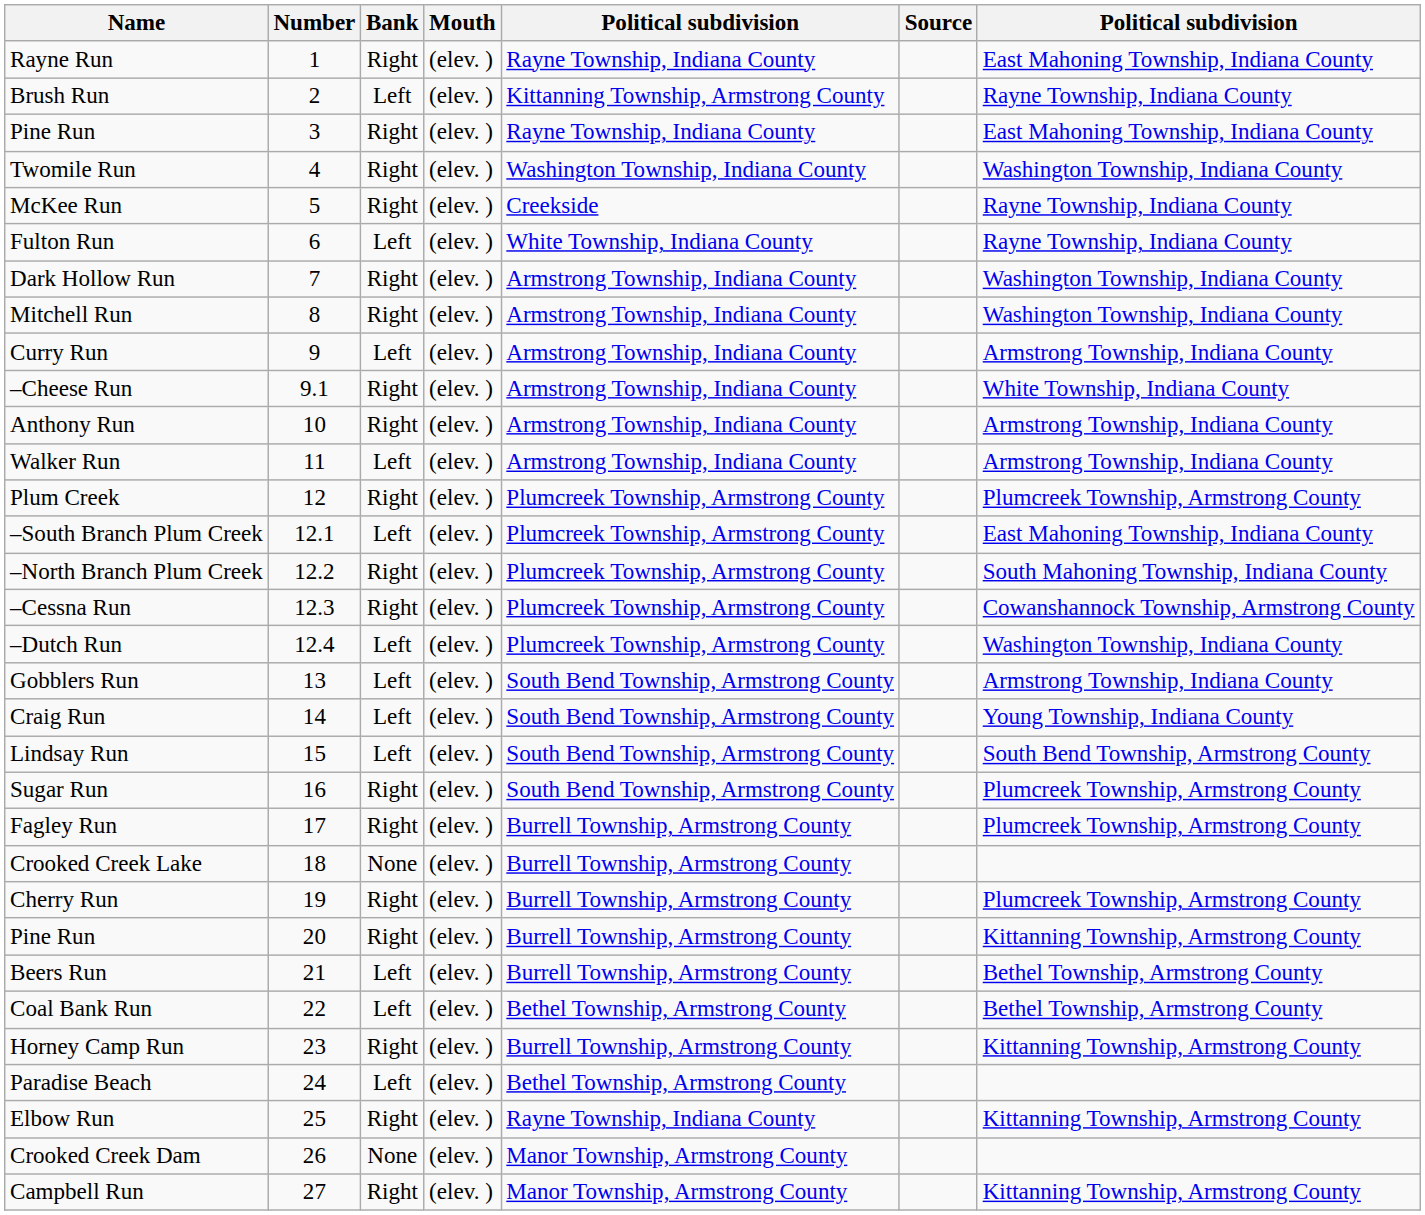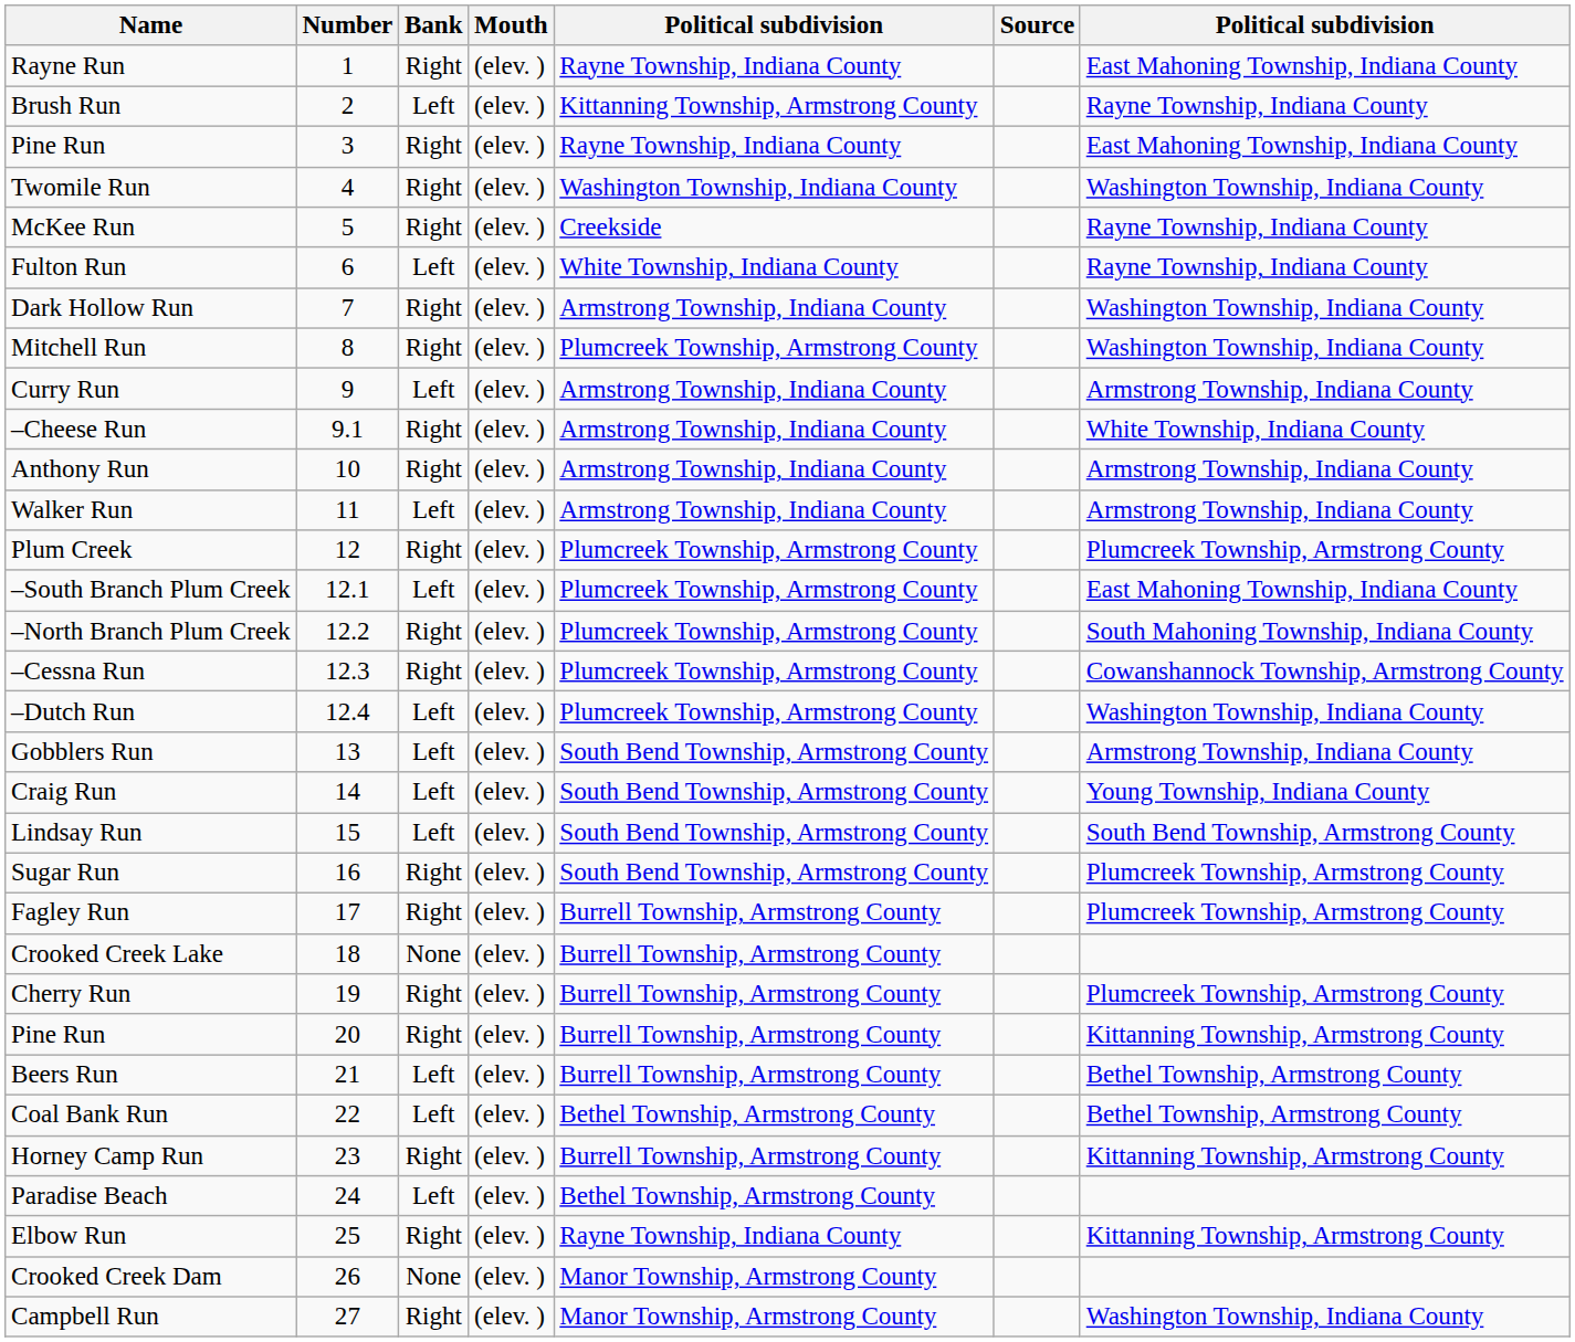 <table class="wikitable sortable">
 <tr>
 <th>Name</th>
 <th>Number</th>
 <th>Bank</th>
 <th>Mouth</th>
 <th>Political subdivision</th>
 <th>Source</th>
 <th>Political subdivision</th>
 </tr>
 <tr>
 <td>Rayne Run</td>
 <td style="text-align: center;">1</td>
 <td style="text-align: center;">Right</td>
 <td> (elev. )</td>
 <td><a href='#'>Rayne Township, Indiana County</a></td>
 <td></td>
 <td><a href='#'>East Mahoning Township, Indiana County</a></td>
 </tr>
 <tr>
 <td>Brush Run</td>
 <td style="text-align: center;">2</td>
 <td style="text-align: center;">Left</td>
 <td> (elev. )</td>
 <td><a href='#'>Kittanning Township, Armstrong County</a></td>
 <td></td>
 <td><a href='#'>Rayne Township, Indiana County</a></td>
 </tr>
 <tr>
 <td>Pine Run</td>
 <td style="text-align: center;">3</td>
 <td style="text-align: center;">Right</td>
 <td> (elev. )</td>
 <td><a href='#'>Rayne Township, Indiana County</a></td>
 <td></td>
 <td><a href='#'>East Mahoning Township, Indiana County</a></td>
 </tr>
 <tr>
 <td>Twomile Run</td>
 <td style="text-align: center;">4</td>
 <td style="text-align: center;">Right</td>
 <td> (elev. )</td>
 <td><a href='#'>Washington Township, Indiana County</a></td>
 <td></td>
 <td><a href='#'>Washington Township, Indiana County</a></td>
 </tr>
 <tr>
 <td>McKee Run</td>
 <td style="text-align: center;">5</td>
 <td style="text-align: center;">Right</td>
 <td> (elev. )</td>
 <td><a href='#'>Creekside</a></td>
 <td></td>
 <td><a href='#'>Rayne Township, Indiana County</a></td>
 </tr>
 <tr>
 <td>Fulton Run</td>
 <td style="text-align: center;">6</td>
 <td style="text-align: center;">Left</td>
 <td> (elev. )</td>
 <td><a href='#'>White Township, Indiana County</a></td>
 <td></td>
 <td><a href='#'>Rayne Township, Indiana County</a></td>
 </tr>
 <tr>
 <td>Dark Hollow Run</td>
 <td style="text-align: center;">7</td>
 <td style="text-align: center;">Right</td>
 <td> (elev. )</td>
 <td><a href='#'>Armstrong Township, Indiana County</a></td>
 <td></td>
 <td><a href='#'>Washington Township, Indiana County</a></td>
 </tr>
 <tr>
 <td>Mitchell Run</td>
 <td style="text-align: center;">8</td>
 <td style="text-align: center;">Right</td>
 <td> (elev. )</td>
-<td><a href='#'>Armstrong Township, Indiana County</a></td>
+<td><a href='#'>Plumcreek Township, Armstrong County</a></td>
 <td></td>
 <td><a href='#'>Washington Township, Indiana County</a></td>
 </tr>
 <tr>
 <td>Curry Run</td>
 <td style="text-align: center;">9</td>
 <td style="text-align: center;">Left</td>
 <td> (elev. )</td>
 <td><a href='#'>Armstrong Township, Indiana County</a></td>
 <td></td>
 <td><a href='#'>Armstrong Township, Indiana County</a></td>
 </tr>
 <tr>
 <td>–Cheese Run</td>
 <td style="text-align: center;">9.1</td>
 <td style="text-align: center;">Right</td>
 <td> (elev. )</td>
 <td><a href='#'>Armstrong Township, Indiana County</a></td>
 <td></td>
 <td><a href='#'>White Township, Indiana County</a></td>
 </tr>
 <tr>
 <td>Anthony Run</td>
 <td style="text-align: center;">10</td>
 <td style="text-align: center;">Right</td>
 <td> (elev. )</td>
 <td><a href='#'>Armstrong Township, Indiana County</a></td>
 <td></td>
 <td><a href='#'>Armstrong Township, Indiana County</a></td>
 </tr>
 <tr>
 <td>Walker Run</td>
 <td style="text-align: center;">11</td>
 <td style="text-align: center;">Left</td>
 <td> (elev. )</td>
 <td><a href='#'>Armstrong Township, Indiana County</a></td>
 <td></td>
 <td><a href='#'>Armstrong Township, Indiana County</a></td>
 </tr>
 <tr>
 <td>Plum Creek</td>
 <td style="text-align: center;">12</td>
 <td style="text-align: center;">Right</td>
 <td> (elev. )</td>
 <td><a href='#'>Plumcreek Township, Armstrong County</a></td>
 <td></td>
 <td><a href='#'>Plumcreek Township, Armstrong County</a></td>
 </tr>
 <tr>
 <td>–South Branch Plum Creek</td>
 <td style="text-align: center;">12.1</td>
 <td style="text-align: center;">Left</td>
 <td> (elev. )</td>
 <td><a href='#'>Plumcreek Township, Armstrong County</a></td>
 <td></td>
 <td><a href='#'>East Mahoning Township, Indiana County</a></td>
 </tr>
 <tr>
 <td>–North Branch Plum Creek</td>
 <td style="text-align: center;">12.2</td>
 <td style="text-align: center;">Right</td>
 <td> (elev. )</td>
 <td><a href='#'>Plumcreek Township, Armstrong County</a></td>
 <td></td>
 <td><a href='#'>South Mahoning Township, Indiana County</a></td>
 </tr>
 <tr>
 <td>–Cessna Run</td>
 <td style="text-align: center;">12.3</td>
 <td style="text-align: center;">Right</td>
 <td> (elev. )</td>
 <td><a href='#'>Plumcreek Township, Armstrong County</a></td>
 <td></td>
 <td><a href='#'>Cowanshannock Township, Armstrong County</a></td>
 </tr>
 <tr>
 <td>–Dutch Run</td>
 <td style="text-align: center;">12.4</td>
 <td style="text-align: center;">Left</td>
 <td> (elev. )</td>
 <td><a href='#'>Plumcreek Township, Armstrong County</a></td>
 <td></td>
 <td><a href='#'>Washington Township, Indiana County</a></td>
 </tr>
 <tr>
 <td>Gobblers Run</td>
 <td style="text-align: center;">13</td>
 <td style="text-align: center;">Left</td>
 <td> (elev. )</td>
 <td><a href='#'>South Bend Township, Armstrong County</a></td>
 <td></td>
 <td><a href='#'>Armstrong Township, Indiana County</a></td>
 </tr>
 <tr>
 <td>Craig Run</td>
 <td style="text-align: center;">14</td>
 <td style="text-align: center;">Left</td>
 <td> (elev. )</td>
 <td><a href='#'>South Bend Township, Armstrong County</a></td>
 <td></td>
 <td><a href='#'>Young Township, Indiana County</a></td>
 </tr>
 <tr>
 <td>Lindsay Run</td>
 <td style="text-align: center;">15</td>
 <td style="text-align: center;">Left</td>
 <td> (elev. )</td>
 <td><a href='#'>South Bend Township, Armstrong County</a></td>
 <td></td>
 <td><a href='#'>South Bend Township, Armstrong County</a></td>
 </tr>
 <tr>
 <td>Sugar Run</td>
 <td style="text-align: center;">16</td>
 <td style="text-align: center;">Right</td>
 <td> (elev. )</td>
 <td><a href='#'>South Bend Township, Armstrong County</a></td>
 <td></td>
 <td><a href='#'>Plumcreek Township, Armstrong County</a></td>
 </tr>
 <tr>
 <td>Fagley Run</td>
 <td style="text-align: center;">17</td>
 <td style="text-align: center;">Right</td>
 <td> (elev. )</td>
 <td><a href='#'>Burrell Township, Armstrong County</a></td>
 <td></td>
 <td><a href='#'>Plumcreek Township, Armstrong County</a></td>
 </tr>
 <tr>
 <td>Crooked Creek Lake</td>
 <td style="text-align: center;">18</td>
 <td style="text-align: center;">None</td>
 <td> (elev. )</td>
 <td><a href='#'>Burrell Township, Armstrong County</a></td>
 <td></td>
 <td></td>
 </tr>
 <tr>
 <td>Cherry Run</td>
 <td style="text-align: center;">19</td>
 <td style="text-align: center;">Right</td>
 <td> (elev. )</td>
 <td><a href='#'>Burrell Township, Armstrong County</a></td>
 <td></td>
 <td><a href='#'>Plumcreek Township, Armstrong County</a></td>
 </tr>
 <tr>
 <td>Pine Run</td>
 <td style="text-align: center;">20</td>
 <td style="text-align: center;">Right</td>
 <td> (elev. )</td>
 <td><a href='#'>Burrell Township, Armstrong County</a></td>
 <td></td>
 <td><a href='#'>Kittanning Township, Armstrong County</a></td>
 </tr>
 <tr>
 <td>Beers Run</td>
 <td style="text-align: center;">21</td>
 <td style="text-align: center;">Left</td>
 <td> (elev. )</td>
 <td><a href='#'>Burrell Township, Armstrong County</a></td>
 <td></td>
 <td><a href='#'>Bethel Township, Armstrong County</a></td>
 </tr>
 <tr>
 <td>Coal Bank Run</td>
 <td style="text-align: center;">22</td>
 <td style="text-align: center;">Left</td>
 <td> (elev. )</td>
 <td><a href='#'>Bethel Township, Armstrong County</a></td>
 <td></td>
 <td><a href='#'>Bethel Township, Armstrong County</a></td>
 </tr>
 <tr>
 <td>Horney Camp Run</td>
 <td style="text-align: center;">23</td>
 <td style="text-align: center;">Right</td>
 <td> (elev. )</td>
 <td><a href='#'>Burrell Township, Armstrong County</a></td>
 <td></td>
 <td><a href='#'>Kittanning Township, Armstrong County</a></td>
 </tr>
 <tr>
 <td>Paradise Beach</td>
 <td style="text-align: center;">24</td>
 <td style="text-align: center;">Left</td>
 <td> (elev. )</td>
 <td><a href='#'>Bethel Township, Armstrong County</a></td>
 <td></td>
 <td></td>
 </tr>
 <tr>
 <td>Elbow Run</td>
 <td style="text-align: center;">25</td>
 <td style="text-align: center;">Right</td>
 <td> (elev. )</td>
 <td><a href='#'>Rayne Township, Indiana County</a></td>
 <td></td>
 <td><a href='#'>Kittanning Township, Armstrong County</a></td>
 </tr>
 <tr>
 <td>Crooked Creek Dam</td>
 <td style="text-align: center;">26</td>
 <td style="text-align: center;">None</td>
 <td> (elev. )</td>
 <td><a href='#'>Manor Township, Armstrong County</a></td>
 <td></td>
 <td></td>
 </tr>
 <tr>
 <td>Campbell Run</td>
 <td style="text-align: center;">27</td>
 <td style="text-align: center;">Right</td>
 <td> (elev. )</td>
 <td><a href='#'>Manor Township, Armstrong County</a></td>
 <td></td>
-<td><a href='#'>Kittanning Township, Armstrong County</a></td>
+<td><a href='#'>Washington Township, Indiana County</a></td>
 </tr>
 </table>
